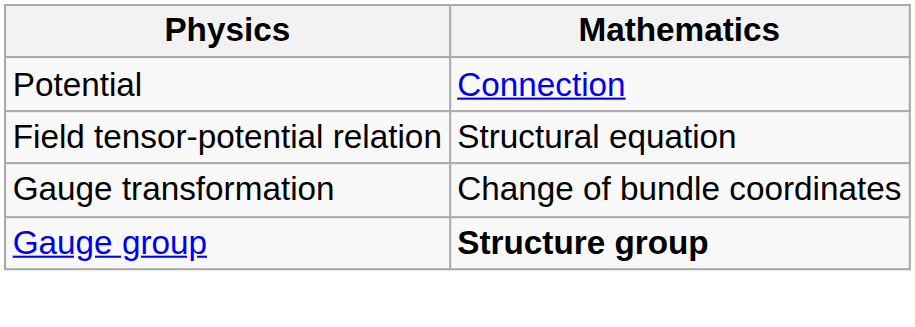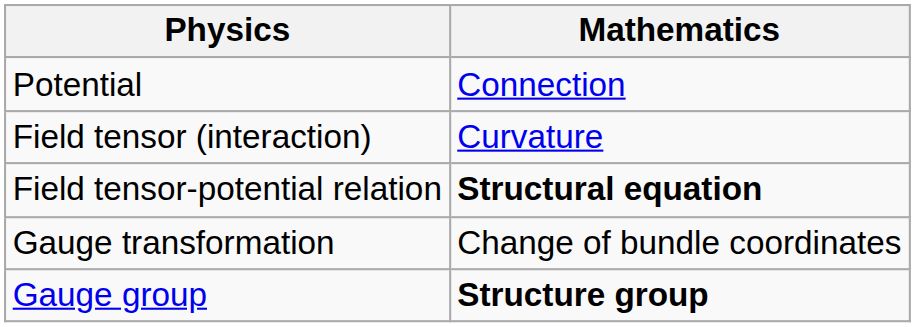 <table class="wikitable">
 <tr>
 <th>Physics</th>
 <th>Mathematics</th>
 </tr>
 <tr>
 <td>Potential</td>
 <td><a href='#'>Connection</a></td>
 </tr>
 <tr>
+<td>Field tensor (interaction)</td>
+<td><a href='#'>Curvature</a></td>
+</tr>
+<tr>
 <td>Field tensor-potential relation</td>
-<td>Structural equation</td>
+<td><strong>Structural equation</strong></td>
 </tr>
 <tr>
 <td>Gauge transformation</td>
 <td>Change of bundle coordinates</td>
 </tr>
 <tr>
 <td><a href='#'>Gauge group</a></td>
 <td><strong>Structure group</strong></td>
 </tr>
 </table>
